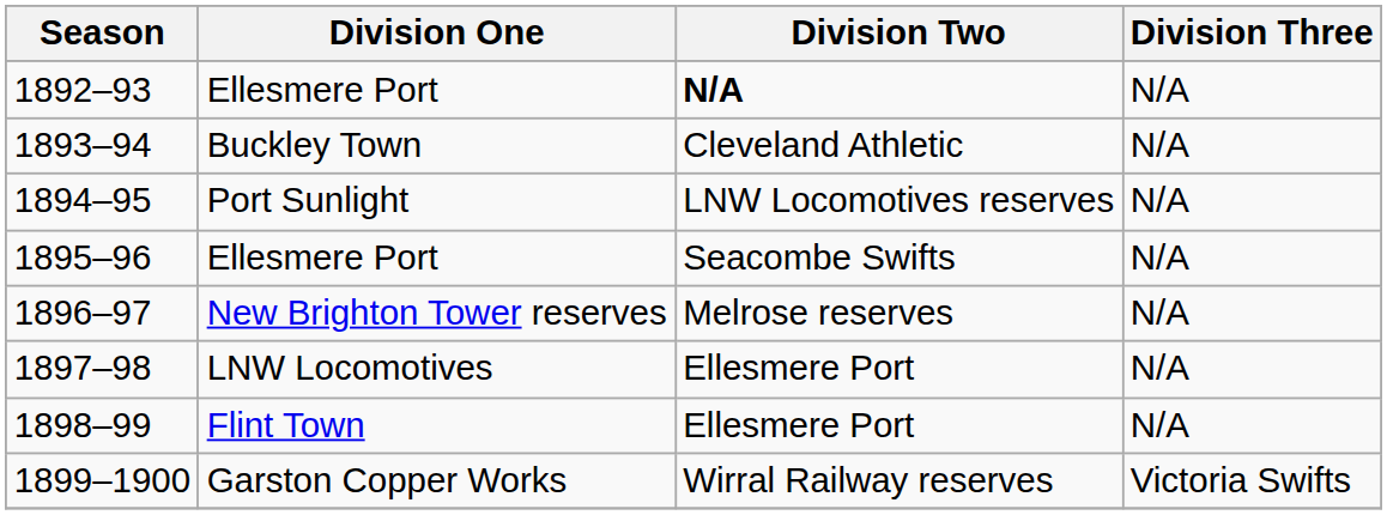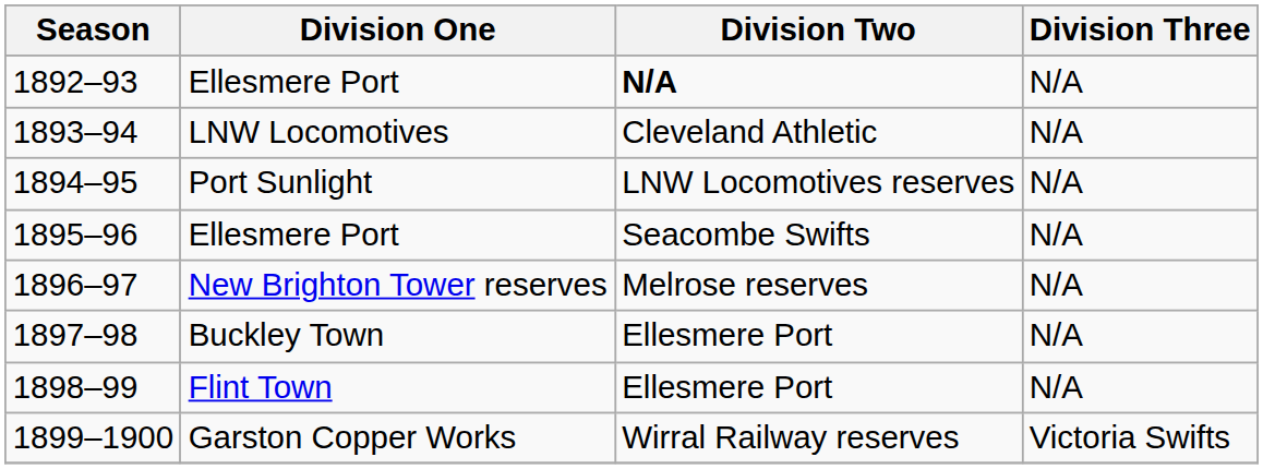 <table class="wikitable">
 <tr>
 <th>Season</th>
 <th>Division One</th>
 <th>Division Two</th>
 <th>Division Three</th>
 </tr>
 <tr>
 <td>1892–93</td>
 <td>Ellesmere Port</td>
 <td><strong>N/A</strong></td>
 <td>N/A</td>
 </tr>
 <tr>
 <td>1893–94</td>
-<td>Buckley Town</td>
+<td>LNW Locomotives</td>
 <td>Cleveland Athletic</td>
 <td>N/A</td>
 </tr>
 <tr>
 <td>1894–95</td>
 <td>Port Sunlight</td>
 <td>LNW Locomotives reserves</td>
 <td>N/A</td>
 </tr>
 <tr>
 <td>1895–96</td>
 <td>Ellesmere Port</td>
 <td>Seacombe Swifts</td>
 <td>N/A</td>
 </tr>
 <tr>
 <td>1896–97</td>
 <td><a href='#'>New Brighton Tower</a> reserves</td>
 <td>Melrose reserves</td>
 <td>N/A</td>
 </tr>
 <tr>
 <td>1897–98</td>
-<td>LNW Locomotives</td>
+<td>Buckley Town</td>
 <td>Ellesmere Port</td>
 <td>N/A</td>
 </tr>
 <tr>
 <td>1898–99</td>
 <td><a href='#'>Flint Town</a></td>
 <td>Ellesmere Port</td>
 <td>N/A</td>
 </tr>
 <tr>
 <td>1899–1900</td>
 <td>Garston Copper Works</td>
 <td>Wirral Railway reserves</td>
 <td>Victoria Swifts</td>
 </tr>
 <tr>
 </tr>
 </table>
